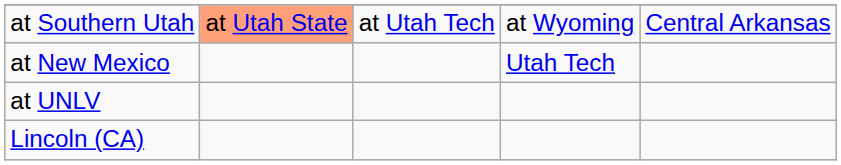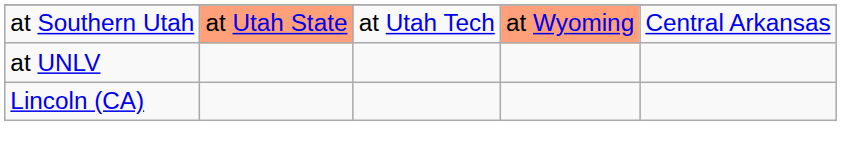 <table class="wikitable">
 <tr>
 </tr>
 <tr>
 <td>at <a href='#'>Southern Utah</a></td>
 <td style="background: lightsalmon;">at <a href='#'>Utah State</a></td>
 <td>at <a href='#'>Utah Tech</a></td>
-<td>at <a href='#'>Wyoming</a></td>
+<td style="background: lightsalmon;">at <a href='#'>Wyoming</a></td>
 <td><a href='#'>Central Arkansas</a></td>
-</tr>
-<tr>
-<td>at <a href='#'>New Mexico</a></td>
-<td></td>
-<td></td>
-<td><a href='#'>Utah Tech</a></td>
-<td></td>
 </tr>
 <tr>
 <td>at <a href='#'>UNLV</a></td>
 <td></td>
 <td></td>
 <td></td>
 <td></td>
 </tr>
 <tr>
 <td><a href='#'>Lincoln (CA)</a></td>
 <td></td>
 <td></td>
 <td></td>
 <td></td>
 </tr>
 </table>
